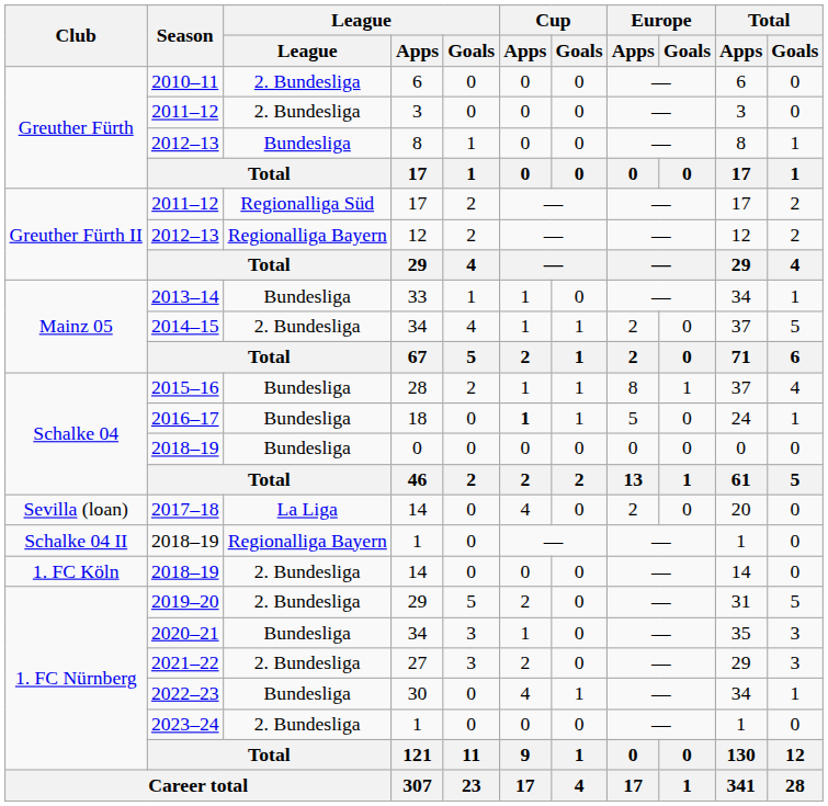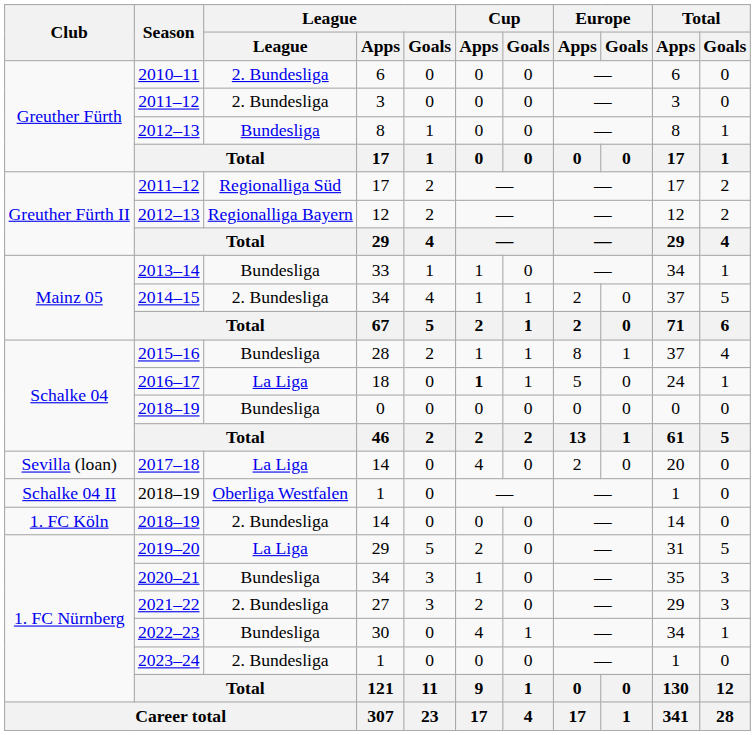 <table class="wikitable" style="text-align: center">
 <tr>
 <th rowspan=2>Club</th>
 <th rowspan=2>Season</th>
 <th colspan=3>League</th>
 <th colspan=2>Cup</th>
 <th colspan=2>Europe</th>
 <th colspan=2>Total</th>
 </tr>
 <tr>
 <th>League</th>
 <th>Apps</th>
 <th>Goals</th>
 <th>Apps</th>
 <th>Goals</th>
 <th>Apps</th>
 <th>Goals</th>
 <th>Apps</th>
 <th>Goals</th>
 </tr>
 <tr>
 <td rowspan=4><a href='#'>Greuther Fürth</a></td>
 <td><a href='#'>2010–11</a></td>
 <td><a href='#'>2. Bundesliga</a></td>
 <td>6</td>
 <td>0</td>
 <td>0</td>
 <td>0</td>
 <td colspan=2>—</td>
 <td>6</td>
 <td>0</td>
 </tr>
 <tr>
 <td><a href='#'>2011–12</a></td>
 <td>2. Bundesliga</td>
 <td>3</td>
 <td>0</td>
 <td>0</td>
 <td>0</td>
 <td colspan=2>—</td>
 <td>3</td>
 <td>0</td>
 </tr>
 <tr>
 <td><a href='#'>2012–13</a></td>
 <td><a href='#'>Bundesliga</a></td>
 <td>8</td>
 <td>1</td>
 <td>0</td>
 <td>0</td>
 <td colspan=2>—</td>
 <td>8</td>
 <td>1</td>
 </tr>
 <tr>
 <th colspan=2>Total</th>
 <th>17</th>
 <th>1</th>
 <th>0</th>
 <th>0</th>
 <th>0</th>
 <th>0</th>
 <th>17</th>
 <th>1</th>
 </tr>
 <tr>
 <td rowspan=3><a href='#'>Greuther Fürth II</a></td>
 <td><a href='#'>2011–12</a></td>
 <td><a href='#'>Regionalliga Süd</a></td>
 <td>17</td>
 <td>2</td>
 <td colspan=2>—</td>
 <td colspan=2>—</td>
 <td>17</td>
 <td>2</td>
 </tr>
 <tr>
 <td><a href='#'>2012–13</a></td>
 <td><a href='#'>Regionalliga Bayern</a></td>
 <td>12</td>
 <td>2</td>
 <td colspan=2>—</td>
 <td colspan=2>—</td>
 <td>12</td>
 <td>2</td>
 </tr>
 <tr>
 <th colspan=2>Total</th>
 <th>29</th>
 <th>4</th>
 <th colspan=2>—</th>
 <th colspan=2>—</th>
 <th>29</th>
 <th>4</th>
 </tr>
 <tr>
 <td rowspan=3><a href='#'>Mainz 05</a></td>
 <td><a href='#'>2013–14</a></td>
 <td>Bundesliga</td>
 <td>33</td>
 <td>1</td>
 <td>1</td>
 <td>0</td>
 <td colspan=2>—</td>
 <td>34</td>
 <td>1</td>
 </tr>
 <tr>
 <td><a href='#'>2014–15</a></td>
 <td>2. Bundesliga</td>
 <td>34</td>
 <td>4</td>
 <td>1</td>
 <td>1</td>
 <td>2</td>
 <td>0</td>
 <td>37</td>
 <td>5</td>
 </tr>
 <tr>
 <th colspan=2>Total</th>
 <th>67</th>
 <th>5</th>
 <th>2</th>
 <th>1</th>
 <th>2</th>
 <th>0</th>
 <th>71</th>
 <th>6</th>
 </tr>
 <tr>
 <td rowspan=4><a href='#'>Schalke 04</a></td>
 <td><a href='#'>2015–16</a></td>
 <td>Bundesliga</td>
 <td>28</td>
 <td>2</td>
 <td>1</td>
 <td>1</td>
 <td>8</td>
 <td>1</td>
 <td>37</td>
 <td>4</td>
 </tr>
 <tr>
 <td><a href='#'>2016–17</a></td>
-<td>Bundesliga</td>
+<td><a href='#'>La Liga</a></td>
 <td>18</td>
 <td>0</td>
 <td><strong>1</strong></td>
 <td>1</td>
 <td>5</td>
 <td>0</td>
 <td>24</td>
 <td>1</td>
 </tr>
 <tr>
 <td><a href='#'>2018–19</a></td>
 <td>Bundesliga</td>
 <td>0</td>
 <td>0</td>
 <td>0</td>
 <td>0</td>
 <td>0</td>
 <td>0</td>
 <td>0</td>
 <td>0</td>
 </tr>
 <tr>
 <th colspan=2>Total</th>
 <th>46</th>
 <th>2</th>
 <th>2</th>
 <th>2</th>
 <th>13</th>
 <th>1</th>
 <th>61</th>
 <th>5</th>
 </tr>
 <tr>
 <td><a href='#'>Sevilla</a> (loan)</td>
 <td><a href='#'>2017–18</a></td>
 <td><a href='#'>La Liga</a></td>
 <td>14</td>
 <td>0</td>
 <td>4</td>
 <td>0</td>
 <td>2</td>
 <td>0</td>
 <td>20</td>
 <td>0</td>
 </tr>
 <tr>
 <td><a href='#'>Schalke 04 II</a></td>
 <td>2018–19</td>
-<td><a href='#'>Regionalliga Bayern</a></td>
+<td><a href='#'>Oberliga Westfalen</a></td>
 <td>1</td>
 <td>0</td>
 <td colspan=2>—</td>
 <td colspan=2>—</td>
 <td>1</td>
 <td>0</td>
 </tr>
 <tr>
 <td><a href='#'>1. FC Köln</a></td>
 <td><a href='#'>2018–19</a></td>
 <td>2. Bundesliga</td>
 <td>14</td>
 <td>0</td>
 <td>0</td>
 <td>0</td>
 <td colspan=2>—</td>
 <td>14</td>
 <td>0</td>
 </tr>
 <tr>
 <td rowspan=6><a href='#'>1. FC Nürnberg</a></td>
 <td><a href='#'>2019–20</a></td>
-<td>2. Bundesliga</td>
+<td><a href='#'>La Liga</a></td>
 <td>29</td>
 <td>5</td>
 <td>2</td>
 <td>0</td>
 <td colspan=2>—</td>
 <td>31</td>
 <td>5</td>
 </tr>
 <tr>
 <td><a href='#'>2020–21</a></td>
 <td>Bundesliga</td>
 <td>34</td>
 <td>3</td>
 <td>1</td>
 <td>0</td>
 <td colspan=2>—</td>
 <td>35</td>
 <td>3</td>
 </tr>
 <tr>
 <td><a href='#'>2021–22</a></td>
 <td>2. Bundesliga</td>
 <td>27</td>
 <td>3</td>
 <td>2</td>
 <td>0</td>
 <td colspan=2>—</td>
 <td>29</td>
 <td>3</td>
 </tr>
 <tr>
 <td><a href='#'>2022–23</a></td>
 <td>Bundesliga</td>
 <td>30</td>
 <td>0</td>
 <td>4</td>
 <td>1</td>
 <td colspan=2>—</td>
 <td>34</td>
 <td>1</td>
 </tr>
 <tr>
 <td><a href='#'>2023–24</a></td>
 <td>2. Bundesliga</td>
 <td>1</td>
 <td>0</td>
 <td>0</td>
 <td>0</td>
 <td colspan=2>—</td>
 <td>1</td>
 <td>0</td>
 </tr>
 <tr>
 <th colspan=2>Total</th>
 <th>121</th>
 <th>11</th>
 <th>9</th>
 <th>1</th>
 <th>0</th>
 <th>0</th>
 <th>130</th>
 <th>12</th>
 </tr>
 <tr>
 <th colspan=3>Career total</th>
 <th>307</th>
 <th>23</th>
 <th>17</th>
 <th>4</th>
 <th>17</th>
 <th>1</th>
 <th>341</th>
 <th>28</th>
 </tr>
 </table>
